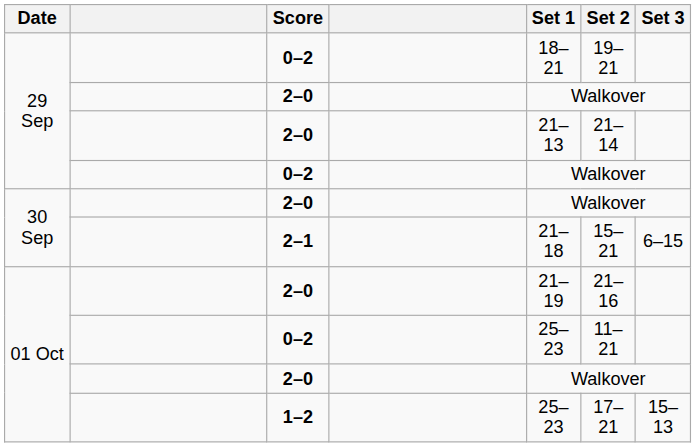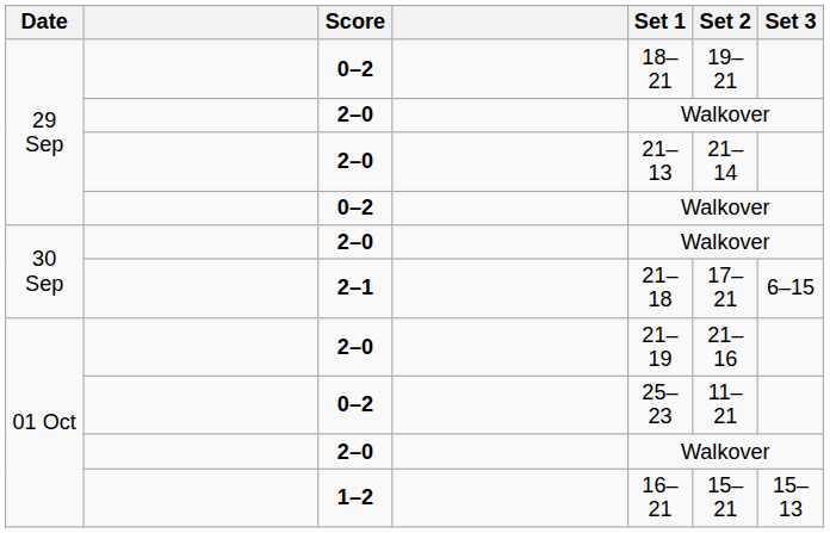 <table class="wikitable" style="text-align: center;">
 <tr>
 <th width="60">Date</th>
 <th align="right" width="270"></th>
 <th width="50">Score</th>
 <th align="left" width="270"></th>
 <th width="50">Set 1</th>
 <th width="50">Set 2</th>
 <th width="50">Set 3</th>
 </tr>
 <tr>
 <td rowspan=4>29 Sep</td>
 <td align=left></td>
 <td align=center><strong>0–2</strong></td>
 <td align=left><strong></strong></td>
 <td>18–21</td>
 <td>19–21</td>
 <td></td>
 </tr>
 <tr>
 <td align=left><strong></strong></td>
 <td align=center><strong>2–0</strong></td>
 <td align=left></td>
 <td colspan=3>Walkover</td>
 </tr>
 <tr>
 <td align=left><strong></strong></td>
 <td align=center><strong>2–0</strong></td>
 <td align=left></td>
 <td>21–13</td>
 <td>21–14</td>
 <td></td>
 </tr>
 <tr>
 <td align=left></td>
 <td align=center><strong>0–2</strong></td>
 <td align=left><strong></strong></td>
 <td colspan=3>Walkover</td>
 </tr>
 <tr>
 <td rowspan=2>30 Sep</td>
 <td align=left><strong></strong></td>
 <td align=center><strong>2–0</strong></td>
 <td align=left></td>
 <td colspan=3>Walkover</td>
 </tr>
 <tr>
 <td align=left><strong></strong></td>
 <td align=center><strong>2–1</strong></td>
 <td align=left></td>
 <td>21–18</td>
-<td>15–21</td>
+<td>17–21</td>
 <td>6–15</td>
 </tr>
 <tr>
 <td rowspan=4>01 Oct</td>
 <td align=left><strong></strong></td>
 <td align=center><strong>2–0</strong></td>
 <td align=left></td>
 <td>21–19</td>
 <td>21–16</td>
 <td></td>
 </tr>
 <tr>
 <td align=left></td>
 <td align=center><strong>0–2</strong></td>
 <td align=left><strong></strong></td>
 <td>25–23</td>
 <td>11–21</td>
 <td></td>
 </tr>
 <tr>
 <td align=left><strong></strong></td>
 <td align=center><strong>2–0</strong></td>
 <td align=left></td>
 <td colspan=3>Walkover</td>
 </tr>
 <tr>
 <td align=left></td>
 <td align=center><strong>1–2</strong></td>
 <td align=left><strong></strong></td>
-<td>25–23</td>
-<td>17–21</td>
+<td>16–21</td>
+<td>15–21</td>
 <td>15–13</td>
 </tr>
 </table>
